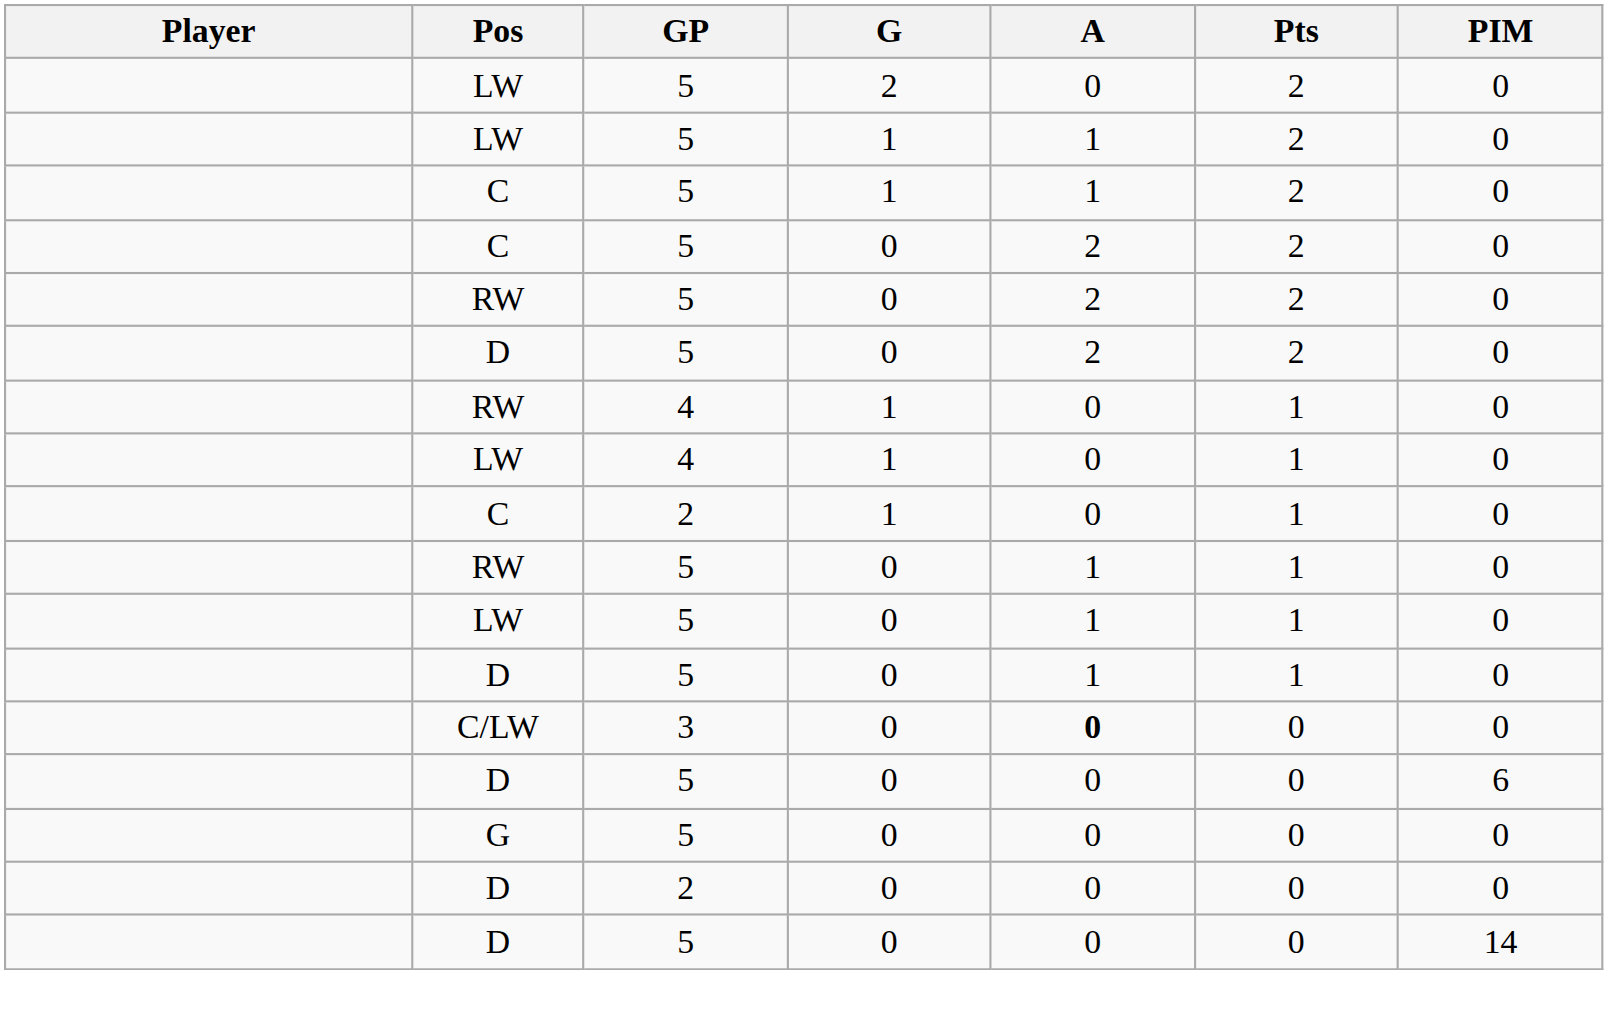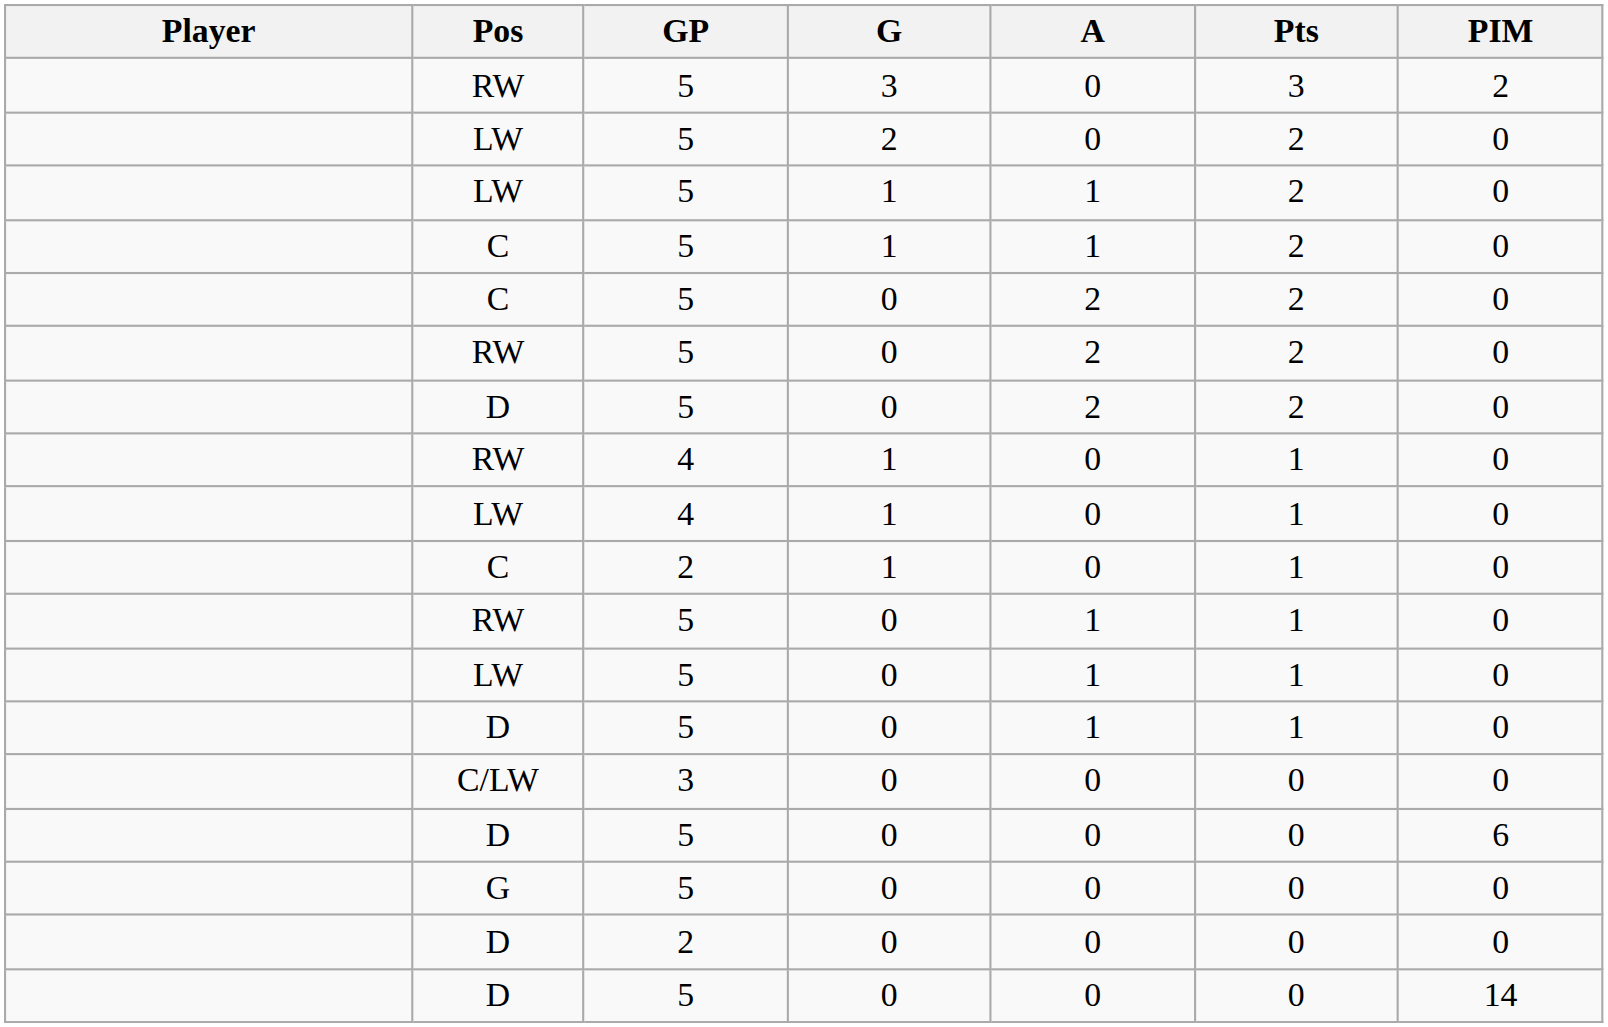 <table class="wikitable sortable" width="60%">
 <tr ALIGN="center">
 <th bgcolor="#DDDDFF" width="10%">Player</th>
 <th bgcolor="#DDDDFF" width="3%" title="Position">Pos</th>
 <th bgcolor="#DDDDFF" width="5%" title="Games played">GP</th>
 <th bgcolor="#DDDDFF" width="5%" title="Goals">G</th>
 <th bgcolor="#DDDDFF" width="5%" title="Assists">A</th>
 <th bgcolor="#DDDDFF" width="5%" title="Points">Pts</th>
 <th bgcolor="#DDDDFF" width="5%" title="Penalties in Minutes">PIM</th>
+</tr>
+<tr align="center">
+<td align="right"></td>
+<td>RW</td>
+<td>5</td>
+<td>3</td>
+<td>0</td>
+<td>3</td>
+<td>2</td>
 </tr>
 <tr align="center">
 <td align="right"></td>
 <td>LW</td>
 <td>5</td>
 <td>2</td>
 <td>0</td>
 <td>2</td>
 <td>0</td>
 </tr>
 <tr align="center">
 <td align="right"></td>
 <td>LW</td>
 <td>5</td>
 <td>1</td>
 <td>1</td>
 <td>2</td>
 <td>0</td>
 </tr>
 <tr align="center">
 <td align="right"></td>
 <td>C</td>
 <td>5</td>
 <td>1</td>
 <td>1</td>
 <td>2</td>
 <td>0</td>
 </tr>
 <tr align="center">
 <td align="right"></td>
 <td>C</td>
 <td>5</td>
 <td>0</td>
 <td>2</td>
 <td>2</td>
 <td>0</td>
 </tr>
 <tr align="center">
 <td align="right"></td>
 <td>RW</td>
 <td>5</td>
 <td>0</td>
 <td>2</td>
 <td>2</td>
 <td>0</td>
 </tr>
 <tr align="center">
 <td align="right"></td>
 <td>D</td>
 <td>5</td>
 <td>0</td>
 <td>2</td>
 <td>2</td>
 <td>0</td>
 </tr>
 <tr align="center">
 <td align="right"></td>
 <td>RW</td>
 <td>4</td>
 <td>1</td>
 <td>0</td>
 <td>1</td>
 <td>0</td>
 </tr>
 <tr align="center">
 <td align="right"></td>
 <td>LW</td>
 <td>4</td>
 <td>1</td>
 <td>0</td>
 <td>1</td>
 <td>0</td>
 </tr>
 <tr align="center">
 <td align="right"></td>
 <td>C</td>
 <td>2</td>
 <td>1</td>
 <td>0</td>
 <td>1</td>
 <td>0</td>
 </tr>
 <tr align="center">
 <td align="right"></td>
 <td>RW</td>
 <td>5</td>
 <td>0</td>
 <td>1</td>
 <td>1</td>
 <td>0</td>
 </tr>
 <tr align="center">
 <td align="right"></td>
 <td>LW</td>
 <td>5</td>
 <td>0</td>
 <td>1</td>
 <td>1</td>
 <td>0</td>
 </tr>
 <tr align="center">
 <td align="right"></td>
 <td>D</td>
 <td>5</td>
 <td>0</td>
 <td>1</td>
 <td>1</td>
 <td>0</td>
 </tr>
 <tr align="center">
 <td align="right"></td>
 <td>C/LW</td>
 <td>3</td>
 <td>0</td>
-<td><strong>0</strong></td>
+<td>0</td>
 <td>0</td>
 <td>0</td>
 </tr>
 <tr align="center">
 <td align="right"></td>
 <td>D</td>
 <td>5</td>
 <td>0</td>
 <td>0</td>
 <td>0</td>
 <td>6</td>
 </tr>
 <tr align="center">
 <td align="right"></td>
 <td>G</td>
 <td>5</td>
 <td>0</td>
 <td>0</td>
 <td>0</td>
 <td>0</td>
 </tr>
 <tr align="center">
 <td align="right"></td>
 <td>D</td>
 <td>2</td>
 <td>0</td>
 <td>0</td>
 <td>0</td>
 <td>0</td>
 </tr>
 <tr align="center">
 <td align="right"></td>
 <td>D</td>
 <td>5</td>
 <td>0</td>
 <td>0</td>
 <td>0</td>
 <td>14</td>
 </tr>
 </table>
